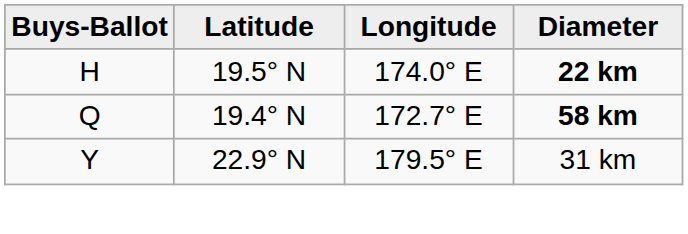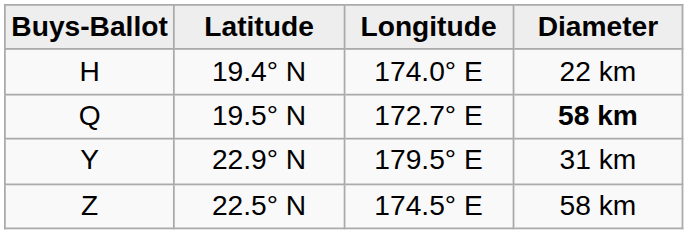 <table class="wikitable">
 <tr>
 <th width="25%" style="background:#eeeeee;">Buys-Ballot</th>
 <th width="25%" style="background:#eeeeee;">Latitude</th>
 <th width="25%" style="background:#eeeeee;">Longitude</th>
 <th width="25%" style="background:#eeeeee;">Diameter</th>
 </tr>
 <tr>
 <td align="center">H</td>
-<td align="center">19.5° N</td>
+<td align="center">19.4° N</td>
 <td align="center">174.0° E</td>
-<td align="center"><strong>22 km</strong></td>
+<td align="center">22 km</td>
 </tr>
 <tr>
 <td align="center">Q</td>
-<td align="center">19.4° N</td>
+<td align="center">19.5° N</td>
 <td align="center">172.7° E</td>
 <td align="center"><strong>58 km</strong></td>
 </tr>
 <tr>
 <td align="center">Y</td>
 <td align="center">22.9° N</td>
 <td align="center">179.5° E</td>
 <td align="center">31 km</td>
 </tr>
+<tr>
+<td align="center">Z</td>
+<td align="center">22.5° N</td>
+<td align="center">174.5° E</td>
+<td align="center">58 km</td>
+</tr>
 </table>
